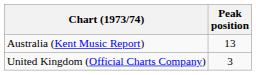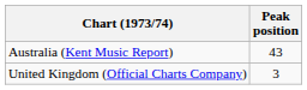 <table class="wikitable">
 <tr>
 <th>Chart (1973/74)</th>
 <th>Peak<br> position</th>
 </tr>
 <tr>
 <td>Australia (<a href='#'>Kent Music Report</a>)</td>
-<td align="center">13</td>
+<td align="center">43</td>
 </tr>
 <tr>
 <td>United Kingdom (<a href='#'>Official Charts Company</a>)</td>
 <td align="center">3</td>
 </tr>
 </table>
